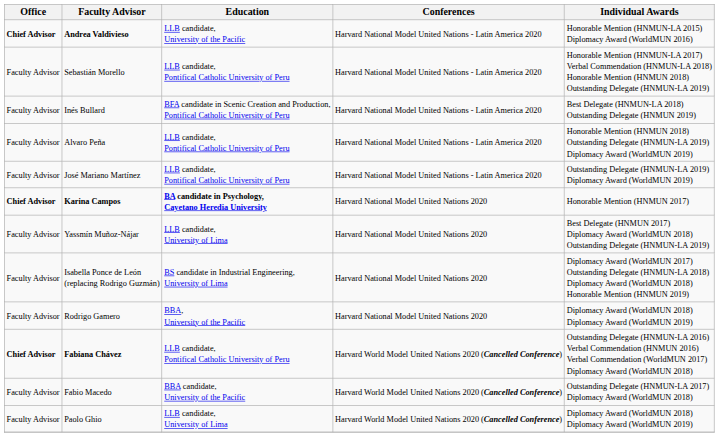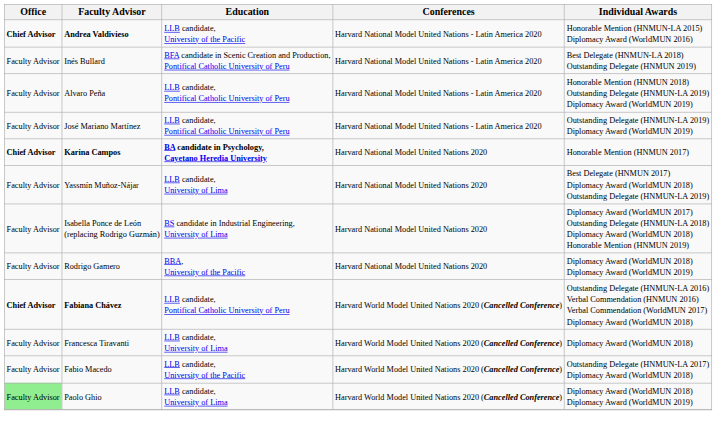 <table class="wikitable sortable" style="text-align:left">
 <tr>
 <th>Office</th>
 <th>Faculty Advisor</th>
 <th>Education</th>
 <th>Conferences</th>
 <th>Individual Awards</th>
 </tr>
 <tr>
 <td><small><strong>Chief Advisor</strong></small></td>
 <td><small><strong>Andrea Valdivieso</strong></small></td>
 <td><small><a href='#'>LLB</a> candidate,<br>  <a href='#'>University of the Pacific</a></small></td>
 <td><small> Harvard National Model United Nations - Latin America 2020</small></td>
 <td><small>Honorable Mention (HNMUN-LA 2015)<br>Diplomacy Award (WorldMUN 2016)</small></td>
-</tr>
-<tr>
-<td><small>Faculty Advisor</small></td>
-<td><small>Sebastián Morello</small></td>
-<td><small><a href='#'>LLB</a> candidate,<br> <a href='#'>Pontifical Catholic University of Peru</a></small></td>
-<td><small> Harvard National Model United Nations - Latin America 2020</small></td>
-<td><small>Honorable Mention (HNMUN-LA 2017)<br>Verbal Commendation (HNMUN-LA 2018)<br>Honorable Mention (HNMUN 2018)<br>Outstanding Delegate (HNMUN-LA 2019)</small></td>
 </tr>
 <tr>
 <td><small>Faculty Advisor</small></td>
 <td><small>Inés Bullard</small></td>
 <td><small><a href='#'>BFA</a> candidate in Scenic Creation and Production,<br> <a href='#'>Pontifical Catholic University of Peru</a></small></td>
 <td><small> Harvard National Model United Nations - Latin America 2020</small></td>
 <td><small>Best Delegate (HNMUN-LA 2018)<br>Outstanding Delegate (HNMUN 2019)</small></td>
 </tr>
 <tr>
 <td><small>Faculty Advisor</small></td>
 <td><small>Alvaro Peña</small></td>
 <td><small><a href='#'>LLB</a> candidate,<br> <a href='#'>Pontifical Catholic University of Peru</a></small></td>
 <td><small> Harvard National Model United Nations - Latin America 2020</small></td>
 <td><small>Honorable Mention (HNMUN 2018)<br>Outstanding Delegate (HNMUN-LA 2019)<br>Diplomacy Award (WorldMUN 2019)</small></td>
 </tr>
 <tr>
 <td><small>Faculty Advisor</small></td>
 <td><small>José Mariano Martínez</small></td>
 <td><small><a href='#'>LLB</a> candidate,<br> <a href='#'>Pontifical Catholic University of Peru</a></small></td>
 <td><small> Harvard National Model United Nations - Latin America 2020</small></td>
 <td><small>Outstanding Delegate (HNMUN-LA 2019)<br>Diplomacy Award (WorldMUN 2019)</small></td>
 </tr>
 <tr>
 <td><small><strong>Chief Advisor</strong></small></td>
 <td><small><strong>Karina Campos</strong></small></td>
 <td><strong><small><a href='#'>BA</a> candidate in Psychology,<br> <a href='#'>Cayetano Heredia University</a></small></strong></td>
 <td><small> Harvard National Model United Nations 2020</small></td>
 <td><small>Honorable Mention (HNMUN 2017)</small></td>
 </tr>
 <tr>
 <td><small>Faculty Advisor</small></td>
 <td><small>Yassmín Muñoz-Nájar</small></td>
 <td><small><a href='#'>LLB</a> candidate,<br>  <a href='#'>University of Lima</a></small></td>
 <td><small> Harvard National Model United Nations 2020</small></td>
 <td><small>Best Delegate (HNMUN 2017)<br>Diplomacy Award (WorldMUN 2018)<br>Outstanding Delegate (HNMUN-LA 2019)</small></td>
 </tr>
 <tr>
 <td><small>Faculty Advisor</small></td>
 <td><small>Isabella Ponce de León<br>(replacing Rodrigo Guzmán)</small></td>
 <td><small><a href='#'>BS</a> candidate in Industrial Engineering,<br>  <a href='#'>University of Lima</a></small></td>
 <td><small> Harvard National Model United Nations 2020</small></td>
 <td><small>Diplomacy Award (WorldMUN 2017)<br>Outstanding Delegate (HNMUN-LA 2018)<br>Diplomacy Award (WorldMUN 2018)<br>Honorable Mention (HNMUN 2019)</small></td>
 </tr>
 <tr>
 <td><small>Faculty Advisor</small></td>
 <td><small>Rodrigo Gamero</small></td>
 <td><small><a href='#'>BBA</a>,<br>  <a href='#'>University of the Pacific</a></small></td>
 <td><small> Harvard National Model United Nations 2020</small></td>
 <td><small>Diplomacy Award (WorldMUN 2018)<br>Diplomacy Award (WorldMUN 2019)</small></td>
 </tr>
 <tr>
 <td><small><strong>Chief Advisor</strong></small></td>
 <td><small><strong>Fabiana Chávez</strong></small></td>
 <td><small><a href='#'>LLB</a> candidate,<br> <a href='#'>Pontifical Catholic University of Peru</a></small></td>
 <td><small> Harvard World Model United Nations 2020 (<strong><em>Cancelled Conference</em></strong>)</small></td>
 <td><small>Outstanding Delegate (HNMUN-LA 2016)<br>Verbal Commendation (HNMUN 2016)<br>Verbal Commendation (WorldMUN 2017)<br>Diplomacy Award (WorldMUN 2018)</small></td>
 </tr>
 <tr>
 <td><small>Faculty Advisor</small></td>
+<td><small>Francesca Tiravanti</small></td>
+<td><small><a href='#'>LLB</a> candidate,<br>  <a href='#'>University of Lima</a></small></td>
+<td><small> Harvard World Model United Nations 2020 (<strong><em>Cancelled Conference</em></strong>)</small></td>
+<td><small>Diplomacy Award (WorldMUN 2018)</small></td>
+</tr>
+<tr>
+<td><small>Faculty Advisor</small></td>
 <td><small>Fabio Macedo</small></td>
-<td><small><a href='#'>BBA</a> candidate,<br>  <a href='#'>University of the Pacific</a></small></td>
+<td><small><a href='#'>LLB</a> candidate,<br>  <a href='#'>University of the Pacific</a></small></td>
 <td><small> Harvard World Model United Nations 2020 (<strong><em>Cancelled Conference</em></strong>)</small></td>
 <td><small>Outstanding Delegate (HNMUN-LA 2017)<br>Diplomacy Award (WorldMUN 2018)</small></td>
 </tr>
 <tr>
-<td><small>Faculty Advisor</small></td>
+<td style="background: lightgreen;"><small>Faculty Advisor</small></td>
 <td><small>Paolo Ghio</small></td>
 <td><small><a href='#'>LLB</a> candidate,<br>  <a href='#'>University of Lima</a></small></td>
 <td><small> Harvard World Model United Nations 2020 (<strong><em>Cancelled Conference</em></strong>)</small></td>
 <td><small>Diplomacy Award (WorldMUN 2018)<br>Diplomacy Award (WorldMUN 2019)</small></td>
 </tr>
 <tr>
 </tr>
 </table>
